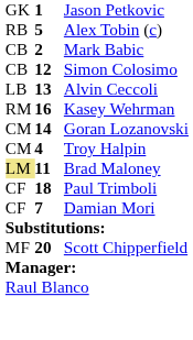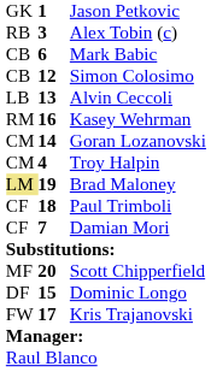 <table style="font-size:90%; margin:0.2em auto;" cellspacing="0" cellpadding="0">
 <tr>
 <th width="25"></th>
 <th width="25"></th>
 </tr>
 <tr>
 <td>GK</td>
 <td><strong>1</strong></td>
 <td><a href='#'>Jason Petkovic</a></td>
 </tr>
 <tr>
 <td>RB</td>
-<td><strong>5</strong></td>
+<td><strong>3</strong></td>
 <td><a href='#'>Alex Tobin</a> (<a href='#'>c</a>)</td>
 <td></td>
 <td></td>
 </tr>
 <tr>
 <td>CB</td>
-<td><strong>2</strong></td>
+<td><strong>6</strong></td>
 <td><a href='#'>Mark Babic</a></td>
 </tr>
 <tr>
 <td>CB</td>
 <td><strong>12</strong></td>
 <td><a href='#'>Simon Colosimo</a></td>
 <td></td>
 </tr>
 <tr>
 <td>LB</td>
 <td><strong>13</strong></td>
 <td><a href='#'>Alvin Ceccoli</a></td>
 </tr>
 <tr>
 <td>RM</td>
 <td><strong>16</strong></td>
 <td><a href='#'>Kasey Wehrman</a></td>
 <td></td>
 </tr>
 <tr>
 <td>CM</td>
 <td><strong>14</strong></td>
 <td><a href='#'>Goran Lozanovski</a></td>
 <td></td>
 <td></td>
 </tr>
 <tr>
 <td>CM</td>
 <td><strong>4</strong></td>
 <td><a href='#'>Troy Halpin</a></td>
 <td></td>
 <td></td>
 </tr>
 <tr>
 <td style="background: khaki;">LM</td>
-<td><strong>11</strong></td>
+<td><strong>19</strong></td>
 <td><a href='#'>Brad Maloney</a></td>
 </tr>
 <tr>
 <td>CF</td>
 <td><strong>18</strong></td>
 <td><a href='#'>Paul Trimboli</a></td>
 </tr>
 <tr>
 <td>CF</td>
 <td><strong>7</strong></td>
 <td><a href='#'>Damian Mori</a></td>
 </tr>
 <tr>
 <td colspan=3><strong>Substitutions:</strong></td>
 </tr>
 <tr>
 <td>MF</td>
 <td><strong>20</strong></td>
 <td><a href='#'>Scott Chipperfield</a></td>
 <td></td>
 <td></td>
 </tr>
 <tr>
+<td>DF</td>
+<td><strong>15</strong></td>
+<td><a href='#'>Dominic Longo</a></td>
+<td></td>
+<td></td>
+</tr>
+<tr>
+<td>FW</td>
+<td><strong>17</strong></td>
+<td><a href='#'>Kris Trajanovski</a></td>
+<td></td>
+<td> </td>
+</tr>
+<tr>
 <td colspan=4><strong>Manager:</strong></td>
 </tr>
 <tr>
 <td colspan="4"> <a href='#'>Raul Blanco</a></td>
 </tr>
 </table>
